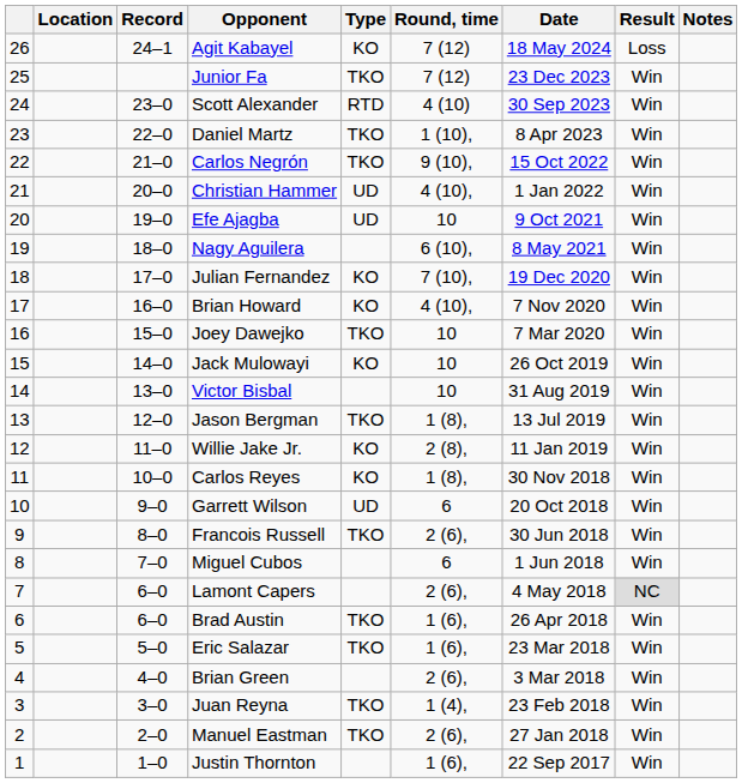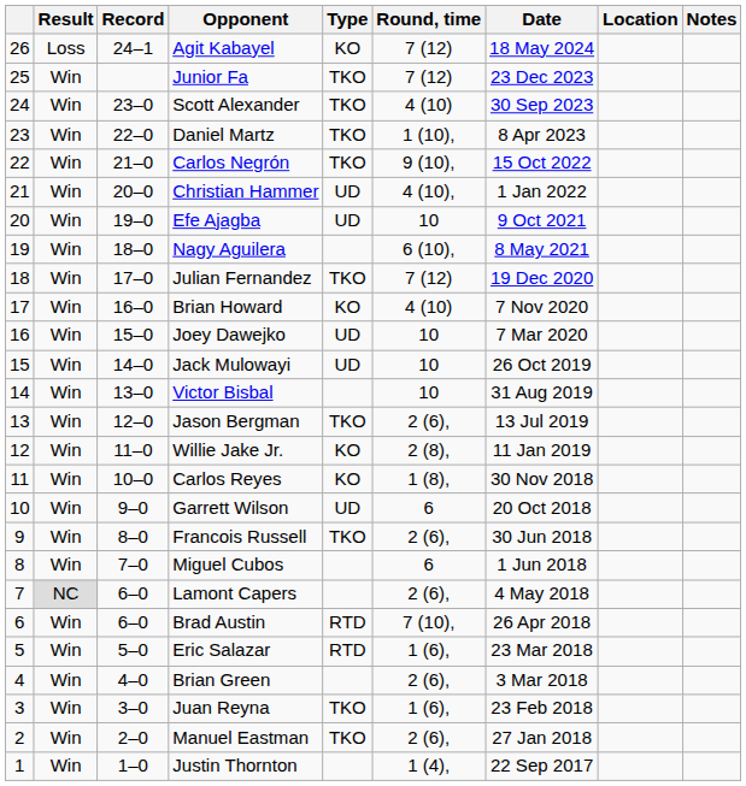 <table class="wikitable" style="text-align:center">
 <tr>
 <th></th>
-<th>Location</th>
+<th>Result</th>
 <th>Record</th>
 <th>Opponent</th>
 <th>Type</th>
 <th>Round, time</th>
 <th>Date</th>
-<th>Result</th>
+<th>Location</th>
 <th>Notes</th>
 </tr>
 <tr>
 <td>26</td>
-<td style="text-align:left;"></td>
+<td>Loss</td>
 <td>24–1 </td>
 <td style="text-align:left;"><a href='#'>Agit Kabayel</a></td>
 <td>KO</td>
 <td>7 (12) </td>
 <td><a href='#'>18 May 2024</a></td>
-<td>Loss</td>
+<td style="text-align:left;"></td>
 <td style="text-align:left;"></td>
 </tr>
 <tr>
 <td>25</td>
-<td style="text-align:left;"></td>
+<td>Win</td>
 <td></td>
 <td style="text-align:left;"><a href='#'>Junior Fa</a></td>
 <td>TKO</td>
 <td>7 (12) </td>
 <td><a href='#'>23 Dec 2023</a></td>
-<td>Win</td>
+<td style="text-align:left;"></td>
 <td style="text-align:left;"></td>
 </tr>
 <tr>
 <td>24</td>
-<td style="text-align:left;"></td>
+<td>Win</td>
 <td>23–0 </td>
 <td style="text-align:left;">Scott Alexander</td>
-<td>RTD</td>
+<td>TKO</td>
 <td>4 (10) </td>
 <td><a href='#'>30 Sep 2023</a></td>
-<td>Win</td>
+<td style="text-align:left;"></td>
 <td style="text-align:left;"></td>
 </tr>
 <tr>
 <td>23</td>
-<td style="text-align:left;"></td>
+<td>Win</td>
 <td>22–0 </td>
 <td style="text-align:left;">Daniel Martz</td>
 <td>TKO</td>
 <td>1 (10), </td>
 <td>8 Apr 2023</td>
-<td>Win</td>
+<td style="text-align:left;"></td>
 <td></td>
 </tr>
 <tr>
 <td>22</td>
-<td style="text-align:left;"></td>
+<td>Win</td>
 <td>21–0 </td>
 <td style="text-align:left;"><a href='#'>Carlos Negrón</a></td>
 <td>TKO</td>
 <td>9 (10), </td>
 <td><a href='#'>15 Oct 2022</a></td>
-<td>Win</td>
+<td style="text-align:left;"></td>
 <td style="text-align:left;"></td>
 </tr>
 <tr>
 <td>21</td>
-<td style="text-align:left;"></td>
+<td>Win</td>
 <td>20–0 </td>
 <td style="text-align:left;"><a href='#'>Christian Hammer</a></td>
 <td>UD</td>
 <td>4 (10), </td>
 <td>1 Jan 2022</td>
-<td>Win</td>
+<td style="text-align:left;"></td>
 <td></td>
 </tr>
 <tr>
 <td>20</td>
-<td style="text-align:left;"></td>
+<td>Win</td>
 <td>19–0 </td>
 <td style="text-align:left;"><a href='#'>Efe Ajagba</a></td>
 <td>UD</td>
 <td>10</td>
 <td><a href='#'>9 Oct 2021</a></td>
-<td>Win</td>
+<td style="text-align:left;"></td>
 <td style="text-align:left;"></td>
 </tr>
 <tr>
 <td>19</td>
-<td align=left></td>
+<td>Win</td>
 <td>18–0 </td>
 <td align=left><a href='#'>Nagy Aguilera</a></td>
 <td></td>
 <td>6 (10), </td>
 <td><a href='#'>8 May 2021</a></td>
-<td>Win</td>
+<td align=left></td>
 <td align=left></td>
 </tr>
 <tr>
 <td>18</td>
-<td align=left></td>
+<td>Win</td>
 <td>17–0 </td>
 <td align=left>Julian Fernandez</td>
-<td>KO</td>
-<td>7 (10), </td>
+<td>TKO</td>
+<td>7 (12) </td>
 <td><a href='#'>19 Dec 2020</a></td>
-<td>Win</td>
+<td align=left></td>
 <td></td>
 </tr>
 <tr>
 <td>17</td>
-<td align=left></td>
+<td>Win</td>
 <td>16–0 </td>
 <td align=left>Brian Howard</td>
 <td>KO</td>
-<td>4 (10), </td>
+<td>4 (10) </td>
 <td>7 Nov 2020</td>
-<td>Win</td>
+<td align=left></td>
 <td style="text-align:left;"></td>
 </tr>
 <tr>
 <td>16</td>
-<td align=left></td>
+<td>Win</td>
 <td>15–0 </td>
 <td align=left>Joey Dawejko</td>
-<td>TKO</td>
+<td>UD</td>
 <td>10</td>
 <td>7 Mar 2020</td>
-<td>Win</td>
+<td align=left></td>
 <td align=left></td>
 </tr>
 <tr>
 <td>15</td>
-<td align=left></td>
+<td>Win</td>
 <td>14–0 </td>
 <td align=left>Jack Mulowayi</td>
-<td>KO</td>
+<td>UD</td>
 <td>10</td>
 <td>26 Oct 2019</td>
-<td>Win</td>
+<td align=left></td>
 <td style="text-align:left;"></td>
 </tr>
 <tr>
 <td>14</td>
-<td align=left></td>
+<td>Win</td>
 <td>13–0 </td>
 <td align=left><a href='#'>Victor Bisbal</a></td>
 <td></td>
 <td>10</td>
 <td>31 Aug 2019</td>
-<td>Win</td>
+<td align=left></td>
 <td align=left></td>
 </tr>
 <tr>
 <td>13</td>
-<td align=left></td>
+<td>Win</td>
 <td>12–0 </td>
 <td align=left>Jason Bergman</td>
 <td>TKO</td>
-<td>1 (8), </td>
+<td>2 (6), </td>
 <td>13 Jul 2019</td>
-<td>Win</td>
+<td align=left></td>
 <td></td>
 </tr>
 <tr>
 <td>12</td>
-<td align=left></td>
+<td>Win</td>
 <td>11–0 </td>
 <td align=left>Willie Jake Jr.</td>
 <td>KO</td>
 <td>2 (8), </td>
 <td>11 Jan 2019</td>
-<td>Win</td>
+<td align=left></td>
 <td></td>
 </tr>
 <tr>
 <td>11</td>
-<td align=left></td>
+<td>Win</td>
 <td>10–0 </td>
 <td align=left>Carlos Reyes</td>
 <td>KO</td>
 <td>1 (8), </td>
 <td>30 Nov 2018</td>
-<td>Win</td>
+<td align=left></td>
 <td></td>
 </tr>
 <tr>
 <td>10</td>
-<td align=left></td>
+<td>Win</td>
 <td>9–0 </td>
 <td align=left>Garrett Wilson</td>
 <td>UD</td>
 <td>6</td>
 <td>20 Oct 2018</td>
-<td>Win</td>
+<td align=left></td>
 <td></td>
 </tr>
 <tr>
 <td>9</td>
-<td align=left></td>
+<td>Win</td>
 <td>8–0 </td>
 <td align=left>Francois Russell</td>
 <td>TKO</td>
 <td>2 (6), </td>
 <td>30 Jun 2018</td>
-<td>Win</td>
+<td align=left></td>
 <td></td>
 </tr>
 <tr>
 <td>8</td>
-<td align=left></td>
+<td>Win</td>
 <td>7–0 </td>
 <td align=left>Miguel Cubos</td>
 <td></td>
 <td>6</td>
 <td>1 Jun 2018</td>
-<td>Win</td>
+<td align=left></td>
 <td></td>
 </tr>
 <tr>
 <td>7</td>
-<td align=left></td>
+<td style="background:#DDD">NC</td>
 <td>6–0 </td>
 <td align=left>Lamont Capers</td>
 <td></td>
 <td>2 (6), </td>
 <td>4 May 2018</td>
-<td style="background:#DDD">NC</td>
+<td align=left></td>
 <td align=left></td>
 </tr>
 <tr>
 <td>6</td>
-<td align=left></td>
+<td>Win</td>
 <td>6–0</td>
 <td align=left>Brad Austin</td>
-<td>TKO</td>
-<td>1 (6), </td>
+<td>RTD</td>
+<td>7 (10), </td>
 <td>26 Apr 2018</td>
-<td>Win</td>
+<td align=left></td>
 <td></td>
 </tr>
 <tr>
 <td>5</td>
-<td align=left></td>
+<td>Win</td>
 <td>5–0</td>
 <td align=left>Eric Salazar</td>
-<td>TKO</td>
+<td>RTD</td>
 <td>1 (6), </td>
 <td>23 Mar 2018</td>
-<td>Win</td>
+<td align=left></td>
 <td></td>
 </tr>
 <tr>
 <td>4</td>
-<td align=left></td>
+<td>Win</td>
 <td>4–0</td>
 <td align=left>Brian Green</td>
 <td></td>
 <td>2 (6), </td>
 <td>3 Mar 2018</td>
-<td>Win</td>
+<td align=left></td>
 <td></td>
 </tr>
 <tr>
 <td>3</td>
-<td align=left></td>
+<td>Win</td>
 <td>3–0</td>
 <td align=left>Juan Reyna</td>
 <td>TKO</td>
-<td>1 (4), </td>
+<td>1 (6), </td>
 <td>23 Feb 2018</td>
-<td>Win</td>
+<td align=left></td>
 <td></td>
 </tr>
 <tr>
 <td>2</td>
-<td align=left></td>
+<td>Win</td>
 <td>2–0</td>
 <td align=left>Manuel Eastman</td>
 <td>TKO</td>
 <td>2 (6), </td>
 <td>27 Jan 2018</td>
-<td>Win</td>
+<td align=left></td>
 <td></td>
 </tr>
 <tr>
 <td>1</td>
-<td align=left></td>
+<td>Win</td>
 <td>1–0</td>
 <td align=left>Justin Thornton</td>
 <td></td>
-<td>1 (6), </td>
+<td>1 (4), </td>
 <td>22 Sep 2017</td>
-<td>Win</td>
+<td align=left></td>
 <td></td>
 </tr>
 </table>
